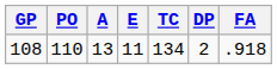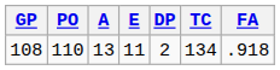 <table class="wikitable">
 <tr>
 <th><a href='#'>GP</a></th>
 <th><a href='#'>PO</a></th>
 <th><a href='#'>A</a></th>
 <th><a href='#'>E</a></th>
+<th><a href='#'>DP</a></th>
 <th><a href='#'>TC</a></th>
-<th><a href='#'>DP</a></th>
 <th><a href='#'>FA</a></th>
 </tr>
 <tr align=center>
 <td>108</td>
 <td>110</td>
 <td>13</td>
 <td>11</td>
+<td>2</td>
 <td>134</td>
-<td>2</td>
 <td>.918</td>
 </tr>
 </table>
